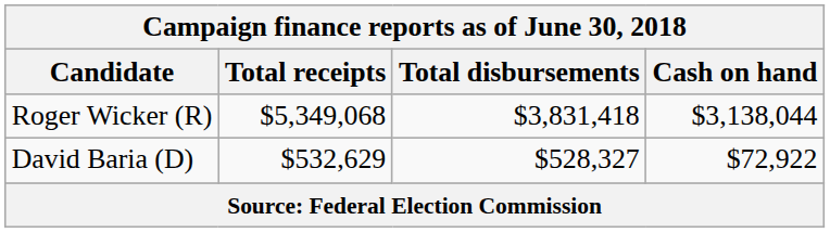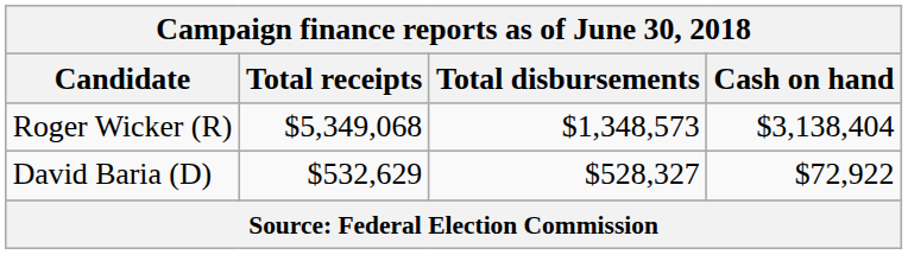 <table class="wikitable sortable">
 <tr>
 <th colspan=4>Campaign finance reports as of June 30, 2018</th>
 </tr>
 <tr style="text-align:center;">
 <th>Candidate</th>
 <th>Total receipts</th>
 <th>Total disbursements</th>
 <th>Cash on hand</th>
 </tr>
 <tr>
 <td>Roger Wicker (R)</td>
 <td style="text-align:right;">$5,349,068</td>
-<td style="text-align:right;">$3,831,418</td>
-<td style="text-align:right;">$3,138,044</td>
+<td style="text-align:right;">$1,348,573</td>
+<td style="text-align:right;">$3,138,404</td>
 </tr>
 <tr>
 <td>David Baria (D)</td>
 <td style="text-align:right;">$532,629</td>
 <td style="text-align:right;">$528,327</td>
 <td style="text-align:right;">$72,922</td>
 </tr>
 <tr>
 <th colspan="4"><small>Source: Federal Election Commission</small></th>
 </tr>
 </table>
